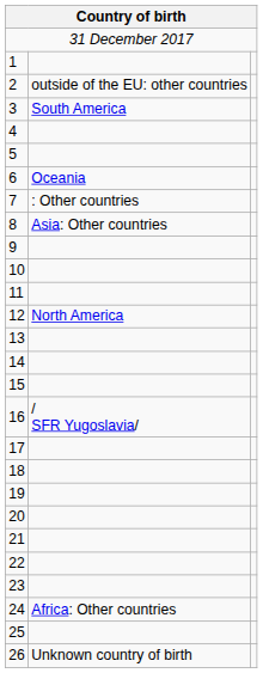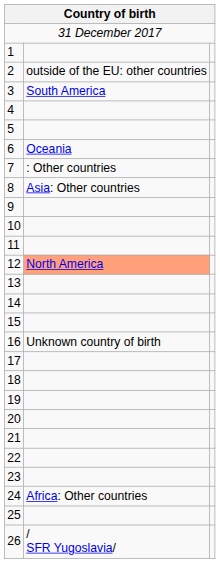 <table class="wikitable collapsible collapsed">
 <tr>
 <th colspan=3>Country of birth</th>
 </tr>
 <tr>
 <td colspan=3 style="text-align:center;"><em>31 December 2017</em></td>
 </tr>
 <tr>
 <td>1</td>
 <td></td>
 <td align=right></td>
 </tr>
 <tr>
 <td>2</td>
 <td> outside of the EU: other countries</td>
 <td align=right></td>
 </tr>
 <tr>
 <td>3</td>
 <td><a href='#'>South America</a></td>
 <td align=right></td>
 </tr>
 <tr>
 <td>4</td>
 <td></td>
 <td align=right></td>
 </tr>
 <tr>
 <td>5</td>
 <td></td>
 <td align=right></td>
 </tr>
 <tr>
 <td>6</td>
 <td><a href='#'>Oceania</a></td>
 <td align=right></td>
 </tr>
 <tr>
 <td>7</td>
 <td>: Other countries</td>
 <td align=right></td>
 </tr>
 <tr>
 <td>8</td>
 <td><a href='#'>Asia</a>: Other countries</td>
 <td align=right></td>
 </tr>
 <tr>
 <td>9</td>
 <td></td>
 <td align=right></td>
 </tr>
 <tr>
 <td>10</td>
 <td></td>
 <td align=right></td>
 </tr>
 <tr>
 <td>11</td>
 <td></td>
 <td align=right></td>
 </tr>
 <tr>
 <td>12</td>
-<td><a href='#'>North America</a></td>
+<td style="background: lightsalmon;"><a href='#'>North America</a></td>
 <td align=right></td>
 </tr>
 <tr>
 <td>13</td>
 <td></td>
 <td align=right></td>
 </tr>
 <tr>
 <td>14</td>
 <td></td>
 <td align=right></td>
 </tr>
 <tr>
 <td>15</td>
 <td></td>
 <td align=right></td>
 </tr>
 <tr>
 <td>16</td>
-<td>/<br><a href='#'>SFR Yugoslavia</a>/</td>
+<td>Unknown country of birth</td>
 <td align=right></td>
 </tr>
 <tr>
 <td>17</td>
 <td></td>
 <td align=right></td>
 </tr>
 <tr>
 <td>18</td>
 <td></td>
 <td align=right></td>
 </tr>
 <tr>
 <td>19</td>
 <td></td>
 <td align=right></td>
 </tr>
 <tr>
 <td>20</td>
 <td></td>
 <td align=right></td>
 </tr>
 <tr>
 <td>21</td>
 <td></td>
 <td align=right></td>
 </tr>
 <tr>
 <td>22</td>
 <td></td>
 <td align=right></td>
 </tr>
 <tr>
 <td>23</td>
 <td></td>
 <td align=right></td>
 </tr>
 <tr>
 <td>24</td>
 <td><a href='#'>Africa</a>: Other countries</td>
 <td align=right></td>
 </tr>
 <tr>
 <td>25</td>
 <td></td>
 <td align=right></td>
 </tr>
 <tr>
 <td>26</td>
-<td>Unknown country of birth</td>
+<td>/<br><a href='#'>SFR Yugoslavia</a>/</td>
 <td align=right></td>
 </tr>
 </table>
